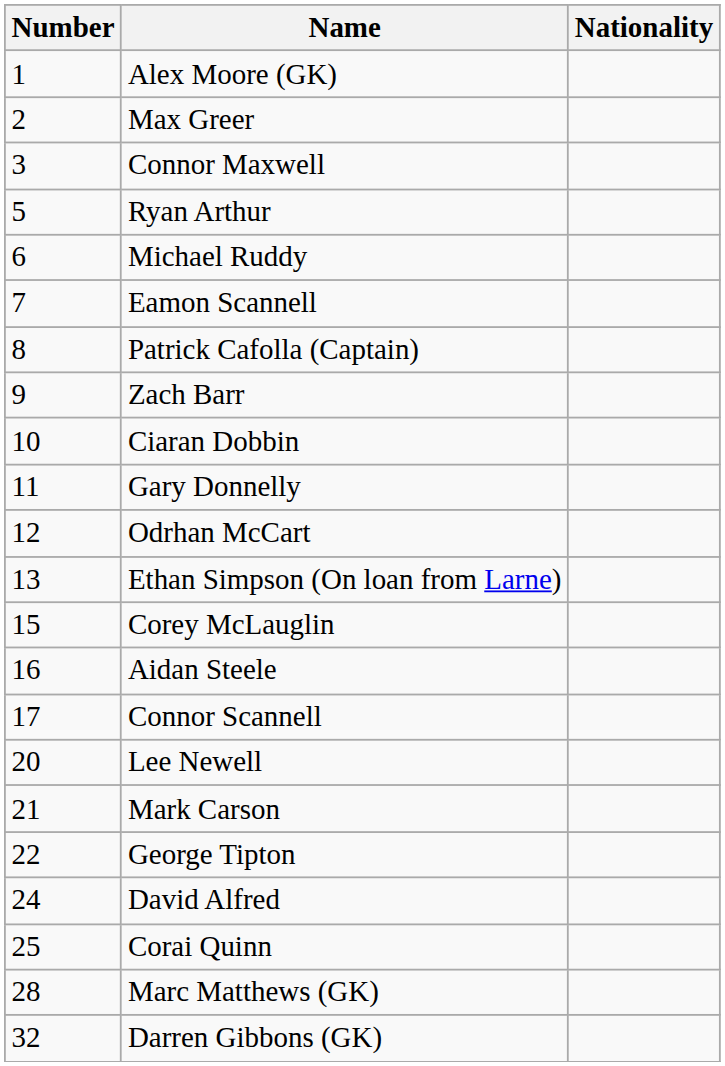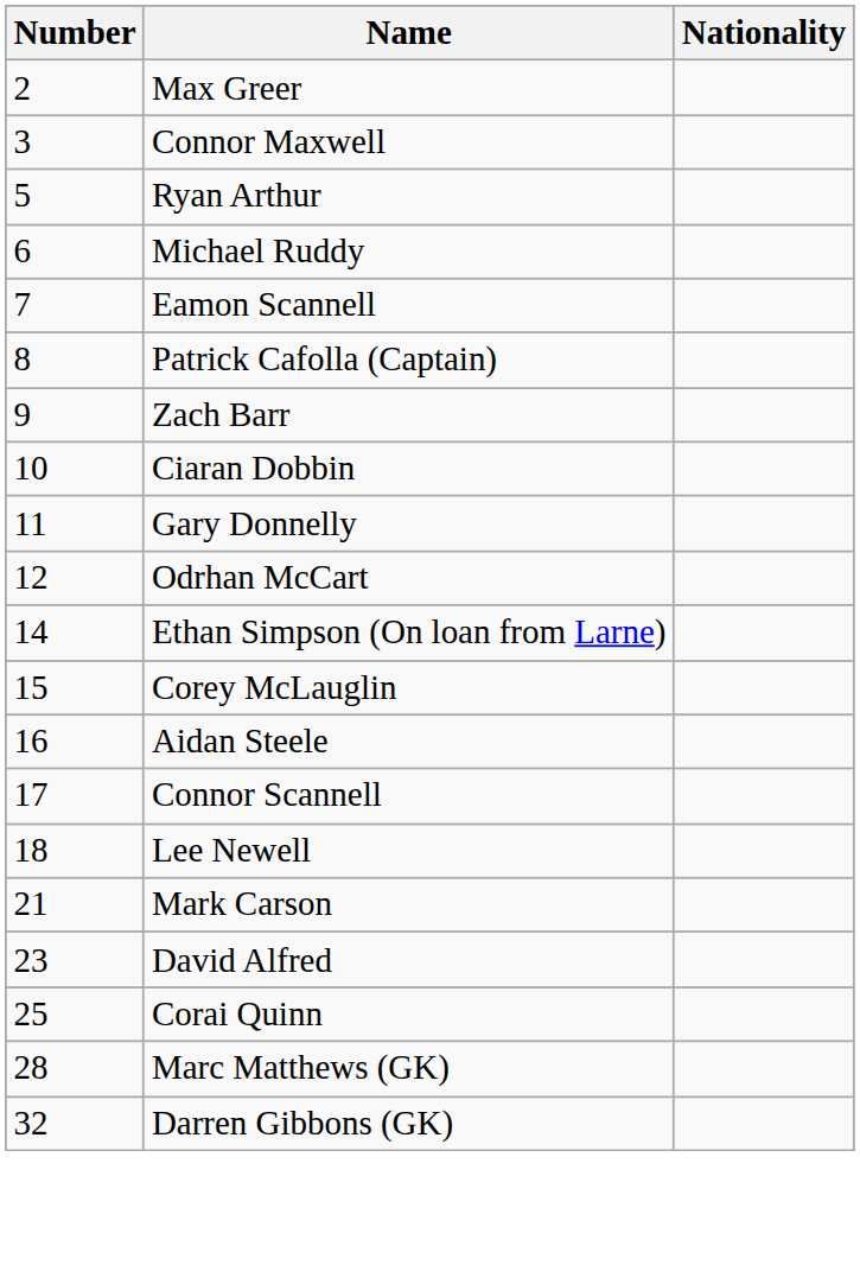 <table class="wikitable">
 <tr>
 <th>Number</th>
 <th>Name</th>
 <th>Nationality</th>
-</tr>
-<tr>
-<td>1</td>
-<td>Alex Moore (GK)</td>
-<td></td>
 </tr>
 <tr>
 <td>2</td>
 <td>Max Greer</td>
 <td></td>
 </tr>
 <tr>
 <td>3</td>
 <td>Connor Maxwell</td>
 <td></td>
 </tr>
 <tr>
 <td>5</td>
 <td>Ryan Arthur</td>
 <td></td>
 </tr>
 <tr>
 <td>6</td>
 <td>Michael Ruddy</td>
 <td></td>
 </tr>
 <tr>
 <td>7</td>
 <td>Eamon Scannell</td>
 <td></td>
 </tr>
 <tr>
 <td>8</td>
 <td>Patrick Cafolla (Captain)</td>
 <td></td>
 </tr>
 <tr>
 <td>9</td>
 <td>Zach Barr</td>
 <td></td>
 </tr>
 <tr>
 <td>10</td>
 <td>Ciaran Dobbin</td>
 <td></td>
 </tr>
 <tr>
 <td>11</td>
 <td>Gary Donnelly</td>
 <td></td>
 </tr>
 <tr>
 <td>12</td>
 <td>Odrhan McCart</td>
 <td></td>
 </tr>
 <tr>
-<td>13</td>
+<td>14</td>
 <td>Ethan Simpson (On loan from <a href='#'>Larne</a>)</td>
 <td></td>
 </tr>
 <tr>
 <td>15</td>
 <td>Corey McLauglin</td>
 <td></td>
 </tr>
 <tr>
 <td>16</td>
 <td>Aidan Steele</td>
 <td></td>
 </tr>
 <tr>
 <td>17</td>
 <td>Connor Scannell</td>
 <td></td>
 </tr>
 <tr>
-<td>20</td>
+<td>18</td>
 <td>Lee Newell</td>
 <td></td>
 </tr>
 <tr>
 <td>21</td>
 <td>Mark Carson</td>
 <td></td>
 </tr>
 <tr>
-<td>22</td>
-<td>George Tipton</td>
-<td></td>
-</tr>
-<tr>
-<td>24</td>
+<td>23</td>
 <td>David Alfred</td>
 <td></td>
 </tr>
 <tr>
 <td>25</td>
 <td>Corai Quinn</td>
 <td></td>
 </tr>
 <tr>
 <td>28</td>
 <td>Marc Matthews (GK)</td>
 <td></td>
 </tr>
 <tr>
 <td>32</td>
 <td>Darren Gibbons (GK)</td>
 <td></td>
 </tr>
 <tr>
 </tr>
 </table>
